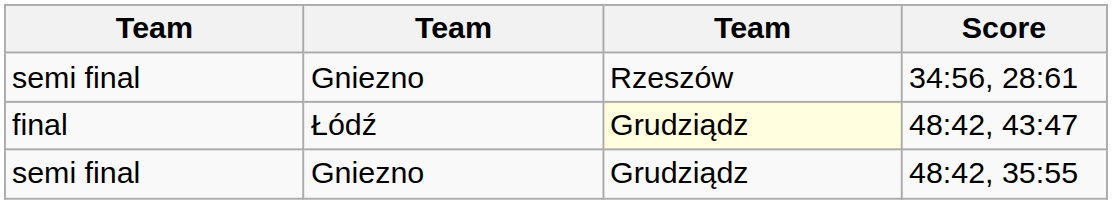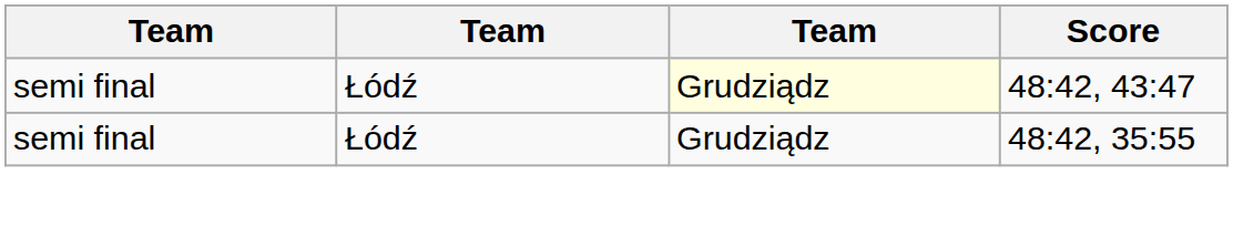 <table class="wikitable" style="font-size: 100%">
 <tr>
 <th width=150>Team</th>
 <th width=150>Team</th>
 <th width=150>Team</th>
 <th width=100>Score</th>
 </tr>
 <tr>
 <td>semi final</td>
-<td>Gniezno</td>
-<td>Rzeszów</td>
-<td>34:56, 28:61</td>
-</tr>
-<tr>
-<td>final</td>
 <td>Łódź</td>
 <td style="background: lightyellow;">Grudziądz</td>
 <td>48:42, 43:47</td>
 </tr>
 <tr>
 <td>semi final</td>
-<td>Gniezno</td>
+<td>Łódź</td>
 <td>Grudziądz</td>
 <td>48:42, 35:55</td>
 </tr>
 </table>
